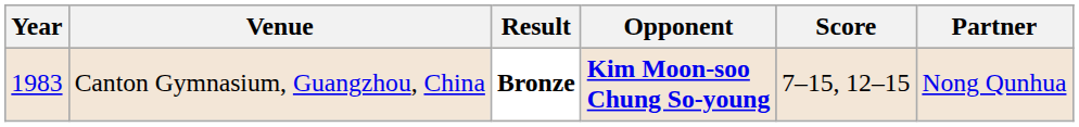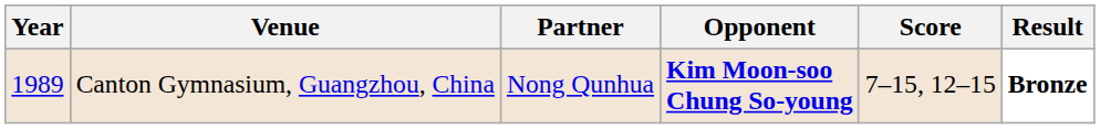 <table class="sortable wikitable" style="font-size: 90%;">
 <tr>
 <th>Year</th>
 <th>Venue</th>
-<th>Result</th>
+<th>Partner</th>
 <th>Opponent</th>
 <th>Score</th>
-<th>Partner</th>
+<th>Result</th>
 </tr>
 <tr style="background:#F3E6D7">
-<td align="center"><a href='#'>1983</a></td>
+<td align="center"><a href='#'>1989</a></td>
 <td align="left">Canton Gymnasium, <a href='#'>Guangzhou</a>, <a href='#'>China</a></td>
-<td style="text-align:left; background: white"> <strong>Bronze</strong></td>
+<td align="left"> <a href='#'>Nong Qunhua</a></td>
 <td align="left"><strong> <a href='#'>Kim Moon-soo</a><br> <a href='#'>Chung So-young</a></strong></td>
 <td align="left">7–15, 12–15</td>
-<td align="left"> <a href='#'>Nong Qunhua</a></td>
+<td style="text-align:left; background: white"> <strong>Bronze</strong></td>
 </tr>
 </table>
